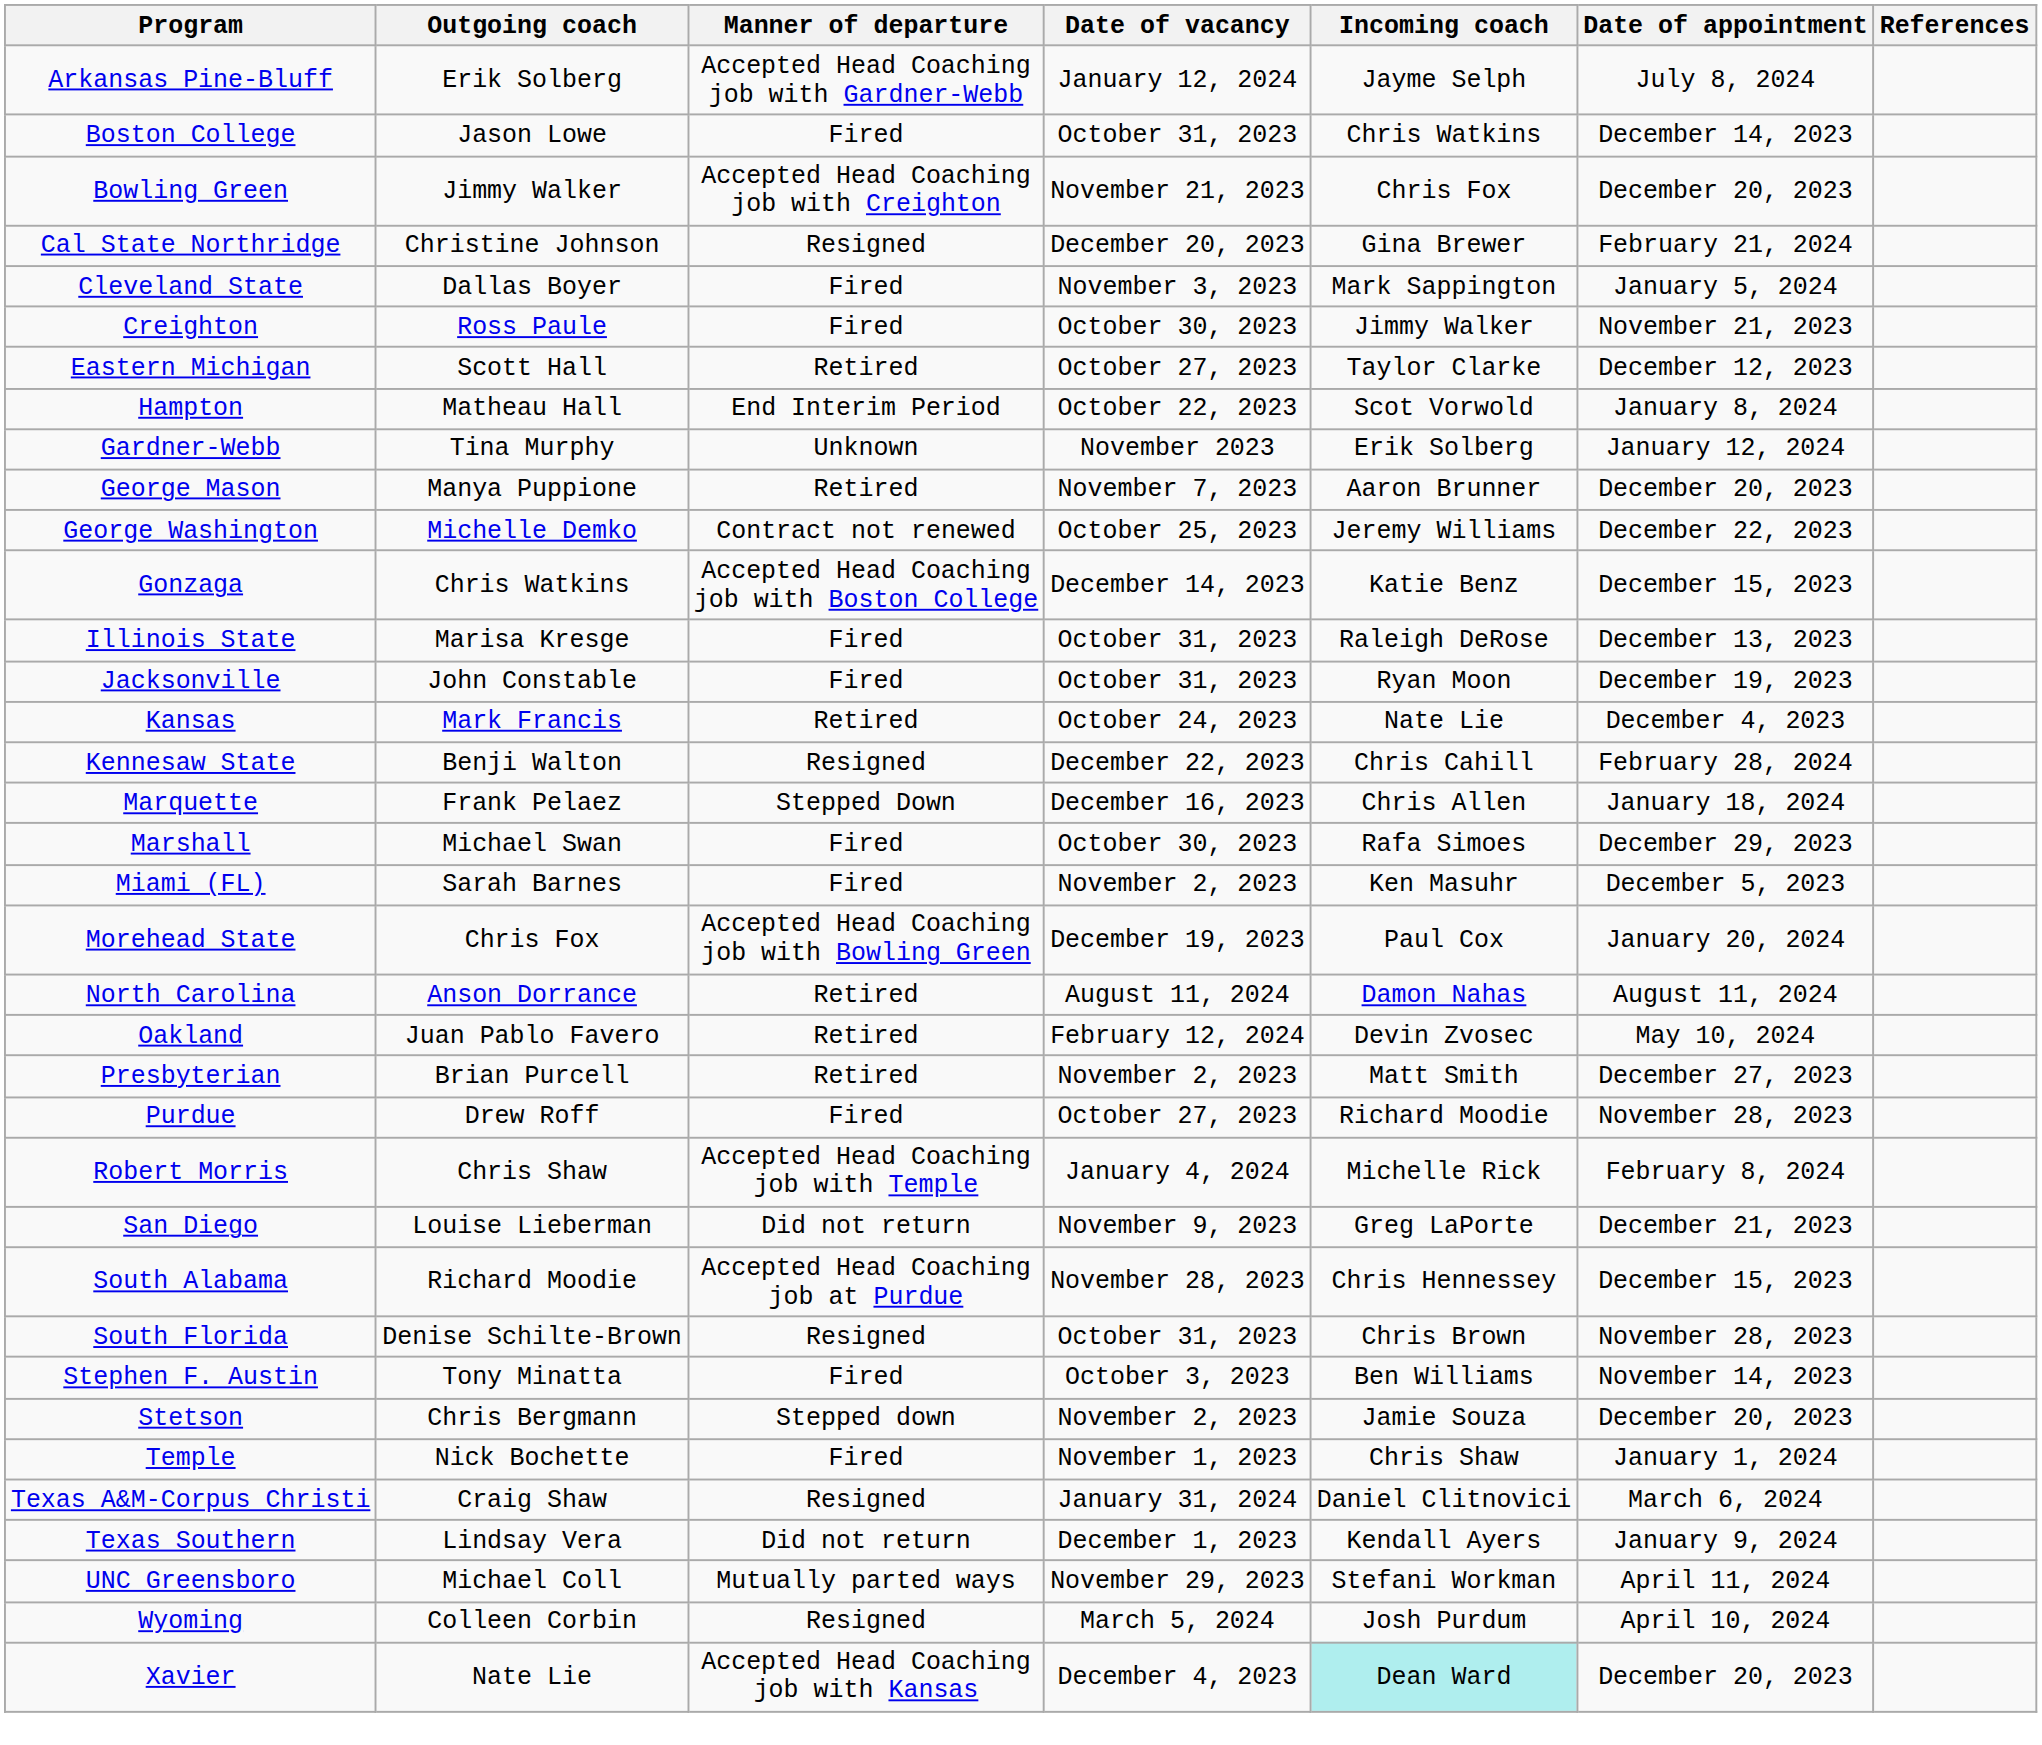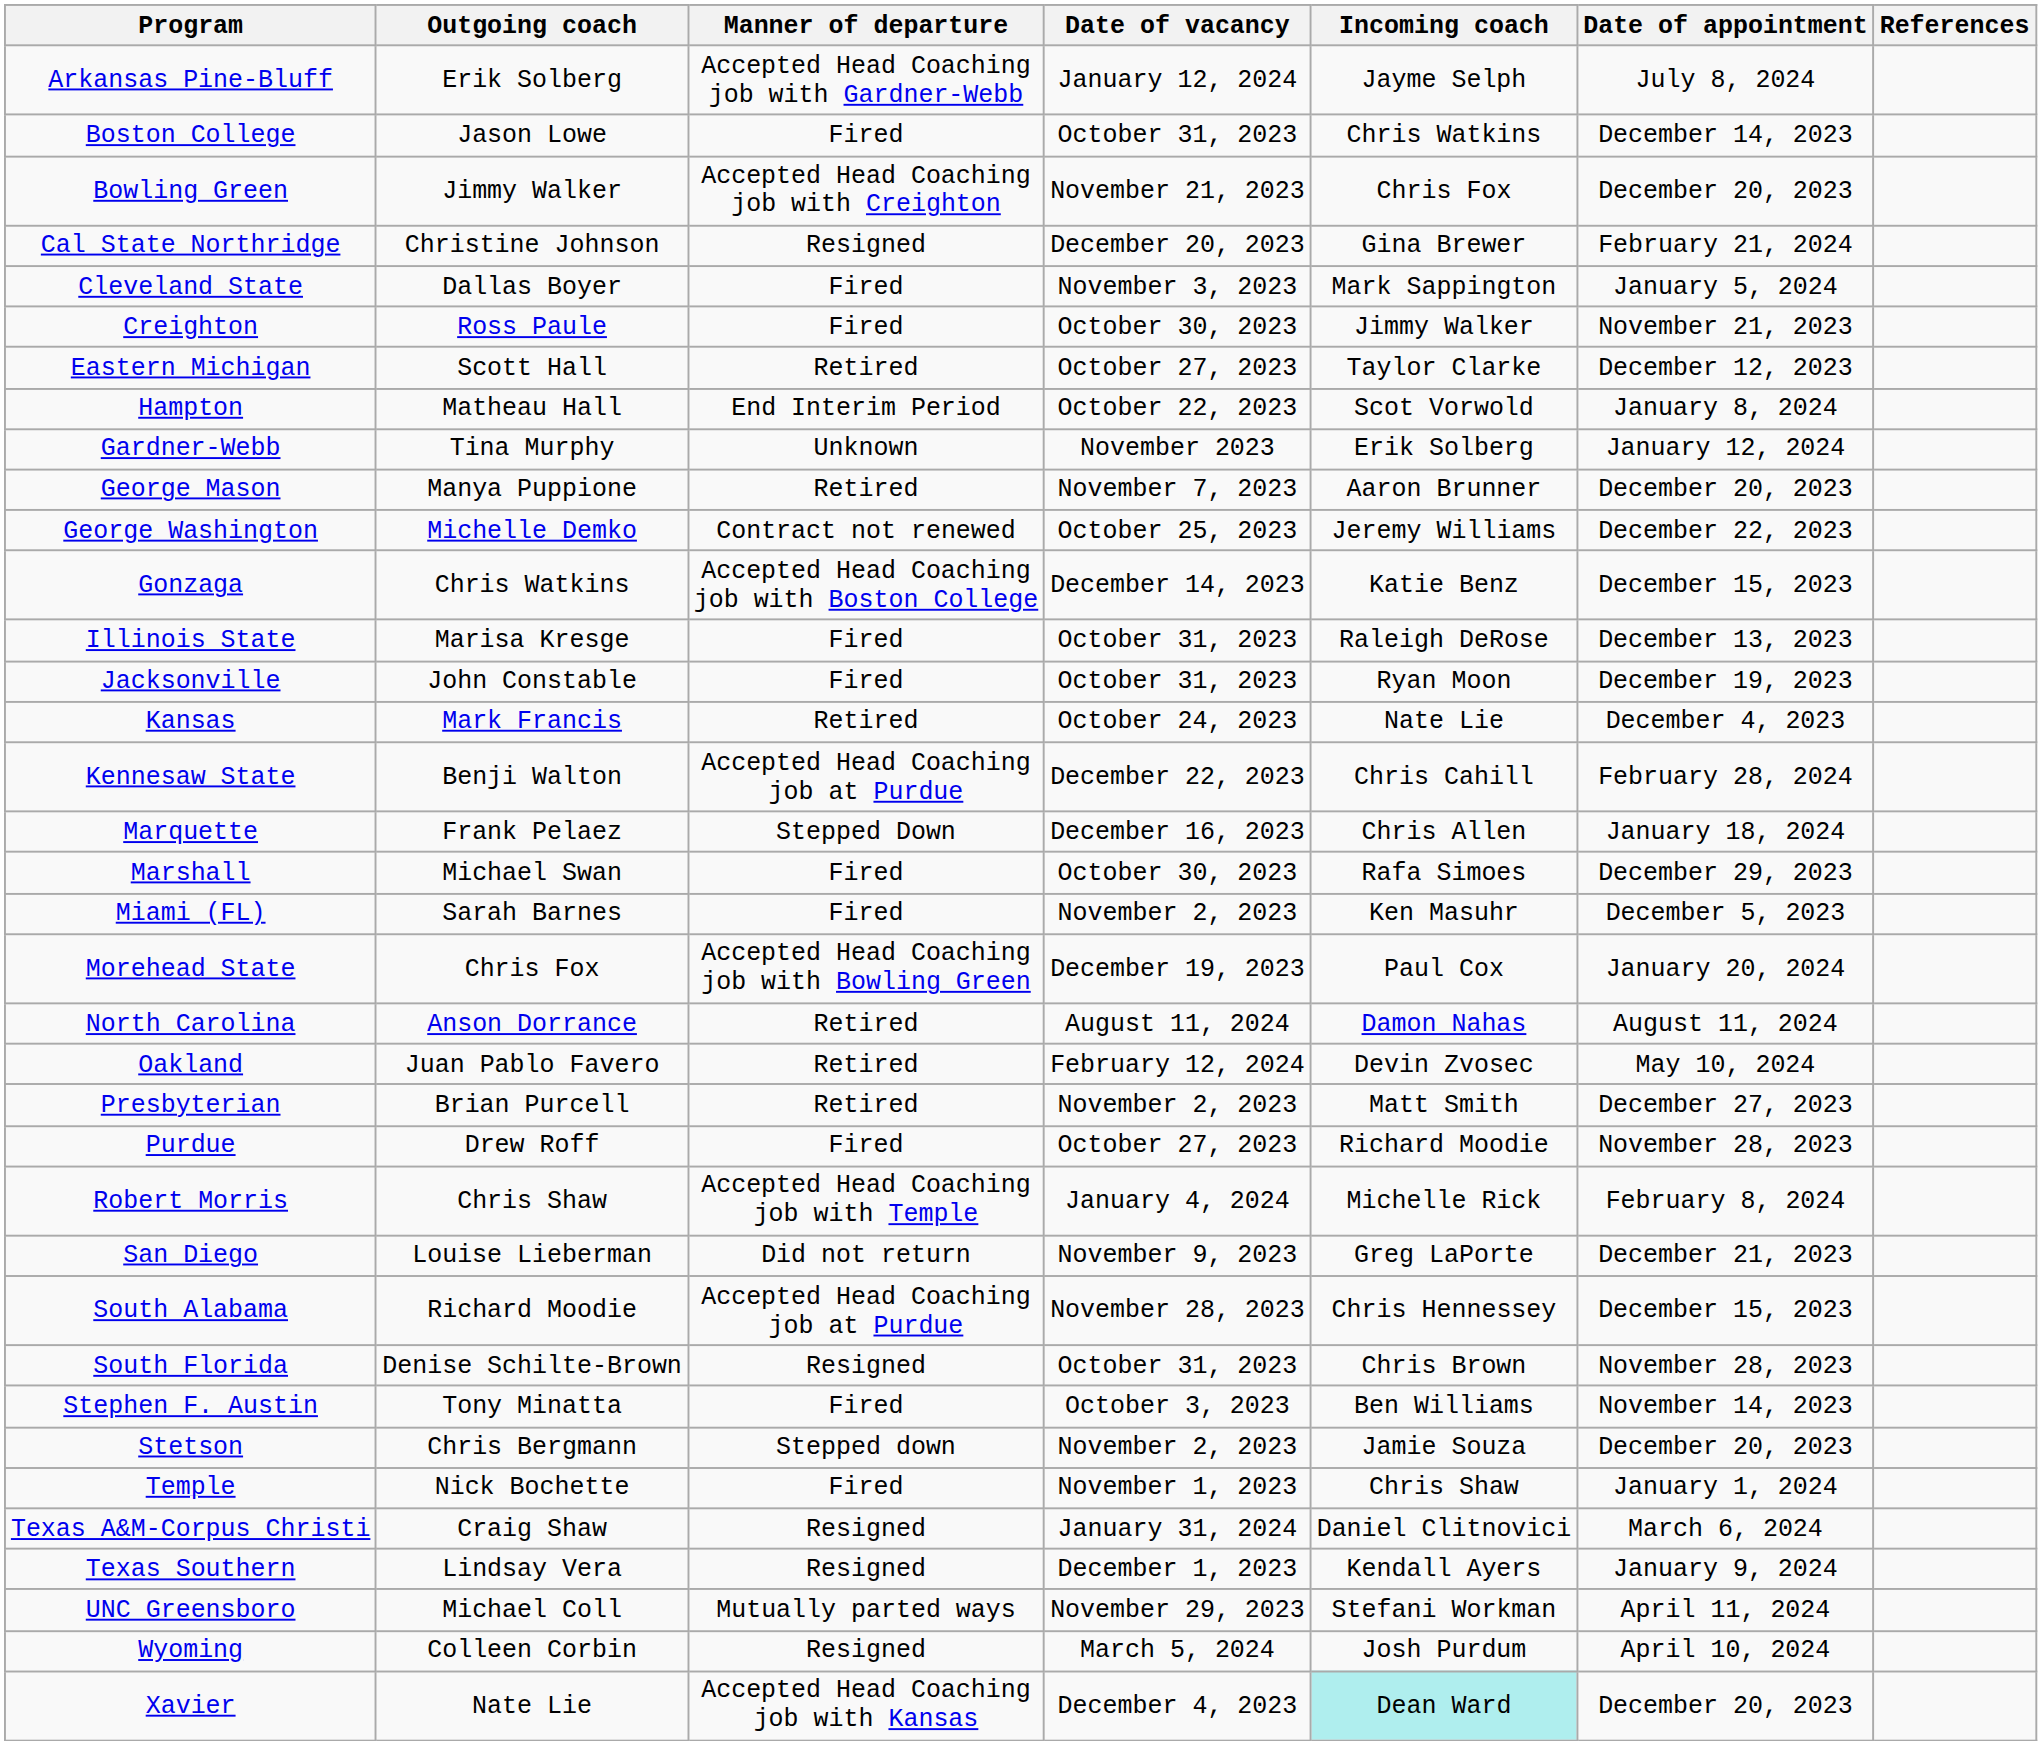 <table class="wikitable sortable" style="text-align: center;">
 <tr>
 <th>Program</th>
 <th>Outgoing coach</th>
 <th>Manner of departure</th>
 <th>Date of vacancy</th>
 <th>Incoming coach</th>
 <th>Date of appointment</th>
 <th>References</th>
 </tr>
 <tr>
 <td><a href='#'>Arkansas Pine-Bluff</a></td>
 <td>Erik Solberg</td>
 <td>Accepted Head Coaching<br>job with <a href='#'>Gardner-Webb</a></td>
 <td>January 12, 2024</td>
 <td>Jayme Selph</td>
 <td>July 8, 2024</td>
 <td></td>
 </tr>
 <tr>
 <td><a href='#'>Boston College</a></td>
 <td>Jason Lowe</td>
 <td>Fired</td>
 <td>October 31, 2023</td>
 <td>Chris Watkins</td>
 <td>December 14, 2023</td>
 <td></td>
 </tr>
 <tr>
 <td><a href='#'>Bowling Green</a></td>
 <td>Jimmy Walker</td>
 <td>Accepted Head Coaching<br>job with <a href='#'>Creighton</a></td>
 <td>November 21, 2023</td>
 <td>Chris Fox</td>
 <td>December 20, 2023</td>
 <td></td>
 </tr>
 <tr>
 <td><a href='#'>Cal State Northridge</a></td>
 <td>Christine Johnson</td>
 <td>Resigned</td>
 <td>December 20, 2023</td>
 <td>Gina Brewer</td>
 <td>February 21, 2024</td>
 <td></td>
 </tr>
 <tr>
 <td><a href='#'>Cleveland State</a></td>
 <td>Dallas Boyer</td>
 <td>Fired</td>
 <td>November 3, 2023</td>
 <td>Mark Sappington</td>
 <td>January 5, 2024</td>
 <td></td>
 </tr>
 <tr>
 <td><a href='#'>Creighton</a></td>
 <td><a href='#'>Ross Paule</a></td>
 <td>Fired</td>
 <td>October 30, 2023</td>
 <td>Jimmy Walker</td>
 <td>November 21, 2023</td>
 <td></td>
 </tr>
 <tr>
 <td><a href='#'>Eastern Michigan</a></td>
 <td>Scott Hall</td>
 <td>Retired</td>
 <td>October 27, 2023</td>
 <td>Taylor Clarke</td>
 <td>December 12, 2023</td>
 <td></td>
 </tr>
 <tr>
 <td><a href='#'>Hampton</a></td>
 <td>Matheau Hall</td>
 <td>End Interim Period</td>
 <td>October 22, 2023</td>
 <td>Scot Vorwold</td>
 <td>January 8, 2024</td>
 <td></td>
 </tr>
 <tr>
 <td><a href='#'>Gardner-Webb</a></td>
 <td>Tina Murphy</td>
 <td>Unknown</td>
 <td>November 2023</td>
 <td>Erik Solberg</td>
 <td>January 12, 2024</td>
 <td></td>
 </tr>
 <tr>
 <td><a href='#'>George Mason</a></td>
 <td>Manya Puppione</td>
 <td>Retired</td>
 <td>November 7, 2023</td>
 <td>Aaron Brunner</td>
 <td>December 20, 2023</td>
 <td></td>
 </tr>
 <tr>
 <td><a href='#'>George Washington</a></td>
 <td><a href='#'>Michelle Demko</a></td>
 <td>Contract not renewed</td>
 <td>October 25, 2023</td>
 <td>Jeremy Williams</td>
 <td>December 22, 2023</td>
 <td></td>
 </tr>
 <tr>
 <td><a href='#'>Gonzaga</a></td>
 <td>Chris Watkins</td>
 <td>Accepted Head Coaching<br>job with <a href='#'>Boston College</a></td>
 <td>December 14, 2023</td>
 <td>Katie Benz</td>
 <td>December 15, 2023</td>
 <td></td>
 </tr>
 <tr>
 <td><a href='#'>Illinois State</a></td>
 <td>Marisa Kresge</td>
 <td>Fired</td>
 <td>October 31, 2023</td>
 <td>Raleigh DeRose</td>
 <td>December 13, 2023</td>
 <td></td>
 </tr>
 <tr>
 <td><a href='#'>Jacksonville</a></td>
 <td>John Constable</td>
 <td>Fired</td>
 <td>October 31, 2023</td>
 <td>Ryan Moon</td>
 <td>December 19, 2023</td>
 <td></td>
 </tr>
 <tr>
 <td><a href='#'>Kansas</a></td>
 <td><a href='#'>Mark Francis</a></td>
 <td>Retired</td>
 <td>October 24, 2023</td>
 <td>Nate Lie</td>
 <td>December 4, 2023</td>
 <td></td>
 </tr>
 <tr>
 <td><a href='#'>Kennesaw State</a></td>
 <td>Benji Walton</td>
-<td>Resigned</td>
+<td>Accepted Head Coaching<br>job at <a href='#'>Purdue</a></td>
 <td>December 22, 2023</td>
 <td>Chris Cahill</td>
 <td>February 28, 2024</td>
 <td></td>
 </tr>
 <tr>
 <td><a href='#'>Marquette</a></td>
 <td>Frank Pelaez</td>
 <td>Stepped Down</td>
 <td>December 16, 2023</td>
 <td>Chris Allen</td>
 <td>January 18, 2024</td>
 <td></td>
 </tr>
 <tr>
 <td><a href='#'>Marshall</a></td>
 <td>Michael Swan</td>
 <td>Fired</td>
 <td>October 30, 2023</td>
 <td>Rafa Simoes</td>
 <td>December 29, 2023</td>
 <td></td>
 </tr>
 <tr>
 <td><a href='#'>Miami (FL)</a></td>
 <td>Sarah Barnes</td>
 <td>Fired</td>
 <td>November 2, 2023</td>
 <td>Ken Masuhr</td>
 <td>December 5, 2023</td>
 <td></td>
 </tr>
 <tr>
 <td><a href='#'>Morehead State</a></td>
 <td>Chris Fox</td>
 <td>Accepted Head Coaching<br>job with <a href='#'>Bowling Green</a></td>
 <td>December 19, 2023</td>
 <td>Paul Cox</td>
 <td>January 20, 2024</td>
 <td></td>
 </tr>
 <tr>
 <td><a href='#'>North Carolina</a></td>
 <td><a href='#'>Anson Dorrance</a></td>
 <td>Retired</td>
 <td>August 11, 2024</td>
 <td><a href='#'>Damon Nahas</a></td>
 <td>August 11, 2024</td>
 <td></td>
 </tr>
 <tr>
 <td><a href='#'>Oakland</a></td>
 <td>Juan Pablo Favero</td>
 <td>Retired</td>
 <td>February 12, 2024</td>
 <td>Devin Zvosec</td>
 <td>May 10, 2024</td>
 <td></td>
 </tr>
 <tr>
 <td><a href='#'>Presbyterian</a></td>
 <td>Brian Purcell</td>
 <td>Retired</td>
 <td>November 2, 2023</td>
 <td>Matt Smith</td>
 <td>December 27, 2023</td>
 <td></td>
 </tr>
 <tr>
 <td><a href='#'>Purdue</a></td>
 <td>Drew Roff</td>
 <td>Fired</td>
 <td>October 27, 2023</td>
 <td>Richard Moodie</td>
 <td>November 28, 2023</td>
 <td></td>
 </tr>
 <tr>
 <td><a href='#'>Robert Morris</a></td>
 <td>Chris Shaw</td>
 <td>Accepted Head Coaching<br>job with <a href='#'>Temple</a></td>
 <td>January 4, 2024</td>
 <td>Michelle Rick</td>
 <td>February 8, 2024</td>
 <td></td>
 </tr>
 <tr>
 <td><a href='#'>San Diego</a></td>
 <td>Louise Lieberman</td>
 <td>Did not return</td>
 <td>November 9, 2023</td>
 <td>Greg LaPorte</td>
 <td>December 21, 2023</td>
 <td></td>
 </tr>
 <tr>
 <td><a href='#'>South Alabama</a></td>
 <td>Richard Moodie</td>
 <td>Accepted Head Coaching<br>job at <a href='#'>Purdue</a></td>
 <td>November 28, 2023</td>
 <td>Chris Hennessey</td>
 <td>December 15, 2023</td>
 <td></td>
 </tr>
 <tr>
 <td><a href='#'>South Florida</a></td>
 <td>Denise Schilte-Brown</td>
 <td>Resigned</td>
 <td>October 31, 2023</td>
 <td>Chris Brown</td>
 <td>November 28, 2023</td>
 <td></td>
 </tr>
 <tr>
 <td><a href='#'>Stephen F. Austin</a></td>
 <td>Tony Minatta</td>
 <td>Fired</td>
 <td>October 3, 2023</td>
 <td>Ben Williams</td>
 <td>November 14, 2023</td>
 <td></td>
 </tr>
 <tr>
 <td><a href='#'>Stetson</a></td>
 <td>Chris Bergmann</td>
 <td>Stepped down</td>
 <td>November 2, 2023</td>
 <td>Jamie Souza</td>
 <td>December 20, 2023</td>
 <td></td>
 </tr>
 <tr>
 <td><a href='#'>Temple</a></td>
 <td>Nick Bochette</td>
 <td>Fired</td>
 <td>November 1, 2023</td>
 <td>Chris Shaw</td>
 <td>January 1, 2024</td>
 <td></td>
 </tr>
 <tr>
 <td><a href='#'>Texas A&M-Corpus Christi</a></td>
 <td>Craig Shaw</td>
 <td>Resigned</td>
 <td>January 31, 2024</td>
 <td>Daniel Clitnovici</td>
 <td>March 6, 2024</td>
 <td></td>
 </tr>
 <tr>
 <td><a href='#'>Texas Southern</a></td>
 <td>Lindsay Vera</td>
-<td>Did not return</td>
+<td>Resigned</td>
 <td>December 1, 2023</td>
 <td>Kendall Ayers</td>
 <td>January 9, 2024</td>
 <td></td>
 </tr>
 <tr>
 <td><a href='#'>UNC Greensboro</a></td>
 <td>Michael Coll</td>
 <td>Mutually parted ways</td>
 <td>November 29, 2023</td>
 <td>Stefani Workman</td>
 <td>April 11, 2024</td>
 <td></td>
 </tr>
 <tr>
 <td><a href='#'>Wyoming</a></td>
 <td>Colleen Corbin</td>
 <td>Resigned</td>
 <td>March 5, 2024</td>
 <td>Josh Purdum</td>
 <td>April 10, 2024</td>
 <td></td>
 </tr>
 <tr>
 <td><a href='#'>Xavier</a></td>
 <td>Nate Lie</td>
 <td>Accepted Head Coaching<br>job with <a href='#'>Kansas</a></td>
 <td>December 4, 2023</td>
 <td style="background: paleturquoise;">Dean Ward</td>
 <td>December 20, 2023</td>
 <td></td>
 </tr>
 </table>
